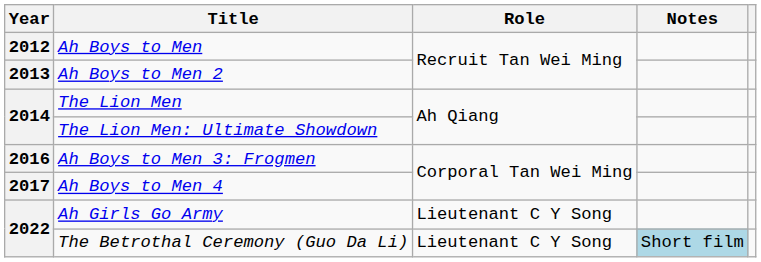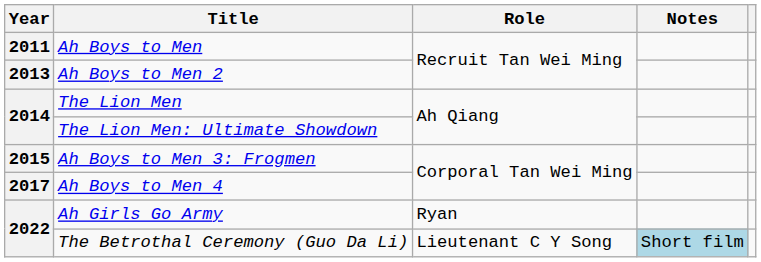 <table class="wikitable sortable plainrowheaders">
 <tr>
 <th scope="col">Year</th>
 <th scope="col">Title</th>
 <th scope="col">Role</th>
 <th scope="col" class="unsortable">Notes</th>
 <th scope="col" class="unsortable"></th>
 </tr>
 <tr>
-<th scope="row">2012</th>
+<th scope="row">2011</th>
 <td><em><a href='#'>Ah Boys to Men</a></em></td>
 <td rowspan="2">Recruit Tan Wei Ming</td>
 <td></td>
 <td></td>
 </tr>
 <tr>
 <th scope="row">2013</th>
 <td><em><a href='#'>Ah Boys to Men 2</a></em></td>
 <td></td>
 <td></td>
 </tr>
 <tr>
 <th scope="row" rowspan=2>2014</th>
 <td><em><a href='#'>The Lion Men</a></em></td>
 <td rowspan="2">Ah Qiang</td>
 <td></td>
 <td></td>
 </tr>
 <tr>
 <td><em><a href='#'>The Lion Men: Ultimate Showdown</a></em></td>
 <td></td>
 <td></td>
 </tr>
 <tr>
-<th scope="row">2016</th>
+<th scope="row">2015</th>
 <td><em><a href='#'>Ah Boys to Men 3: Frogmen</a></em></td>
 <td rowspan="2">Corporal Tan Wei Ming</td>
 <td></td>
 <td></td>
 </tr>
 <tr>
 <th scope="row">2017</th>
 <td><em><a href='#'>Ah Boys to Men 4</a></em></td>
 <td></td>
 <td></td>
 </tr>
 <tr>
 <th scope="row" rowspan=2>2022</th>
 <td><em><a href='#'>Ah Girls Go Army</a></em></td>
-<td>Lieutenant C Y Song</td>
+<td>Ryan</td>
 <td></td>
 <td></td>
 </tr>
 <tr>
 <td><em>The Betrothal Ceremony (Guo Da Li)</em></td>
 <td>Lieutenant C Y Song</td>
 <td style="background: lightblue;">Short film</td>
 <td></td>
 </tr>
 </table>
